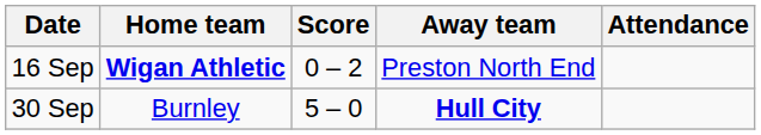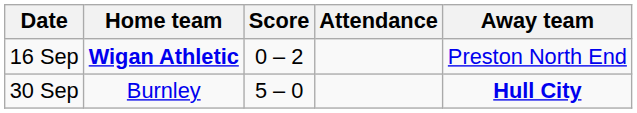 <table class="wikitable" style="text-align:center">
 <tr>
 <th>Date</th>
 <th>Home team</th>
 <th>Score</th>
+<th>Attendance</th>
 <th>Away team</th>
-<th>Attendance</th>
 </tr>
 <tr>
 <td>16 Sep</td>
 <td><strong><a href='#'>Wigan Athletic</a></strong></td>
 <td>0 – 2</td>
+<td></td>
 <td><a href='#'>Preston North End</a></td>
-<td></td>
 </tr>
 <tr>
 <td>30 Sep</td>
 <td><a href='#'>Burnley</a></td>
 <td>5 – 0</td>
+<td></td>
 <td><strong><a href='#'>Hull City</a></strong></td>
-<td></td>
 </tr>
 </table>
